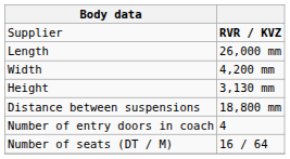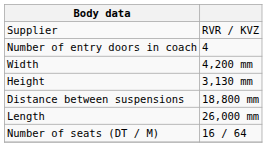 <table class="wikitable">
 <tr>
 <th>Body data</th>
 <th></th>
 </tr>
 <tr>
 <td>Supplier</td>
-<td><strong>RVR / KVZ</strong></td>
+<td>RVR / KVZ</td>
 </tr>
 <tr>
-<td>Length</td>
-<td>26,000 mm</td>
+<td>Number of entry doors in coach</td>
+<td>4</td>
 </tr>
 <tr>
 <td>Width</td>
 <td>4,200 mm</td>
 </tr>
 <tr>
 <td>Height</td>
 <td>3,130 mm</td>
 </tr>
 <tr>
 <td>Distance between suspensions</td>
 <td>18,800 mm</td>
 </tr>
 <tr>
-<td>Number of entry doors in coach</td>
-<td>4</td>
+<td>Length</td>
+<td>26,000 mm</td>
 </tr>
 <tr>
 <td>Number of seats (DT / M)</td>
 <td>16 / 64</td>
 </tr>
 <tr>
 </tr>
 </table>
